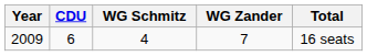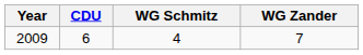 <table class="wikitable" width="400">
 <tr>
 <th>Year</th>
 <th><a href='#'>CDU</a></th>
 <th>WG Schmitz</th>
 <th>WG Zander</th>
-<th>Total</th>
 </tr>
 <tr align="center">
 <td>2009</td>
 <td>6</td>
 <td>4</td>
 <td>7</td>
-<td>16 seats</td>
 </tr>
 </table>
